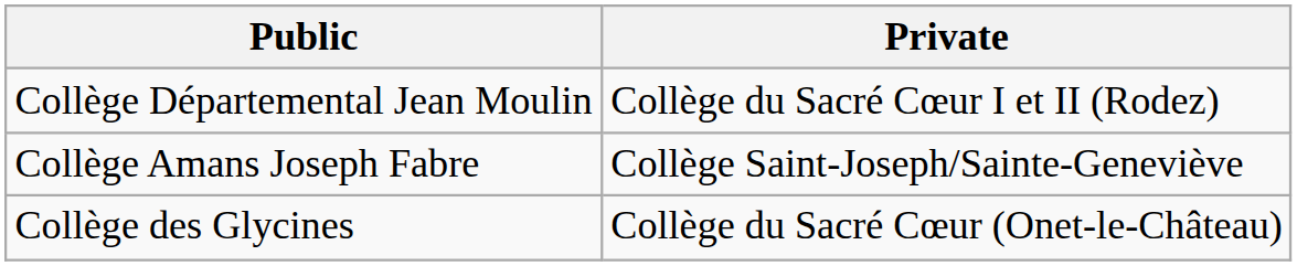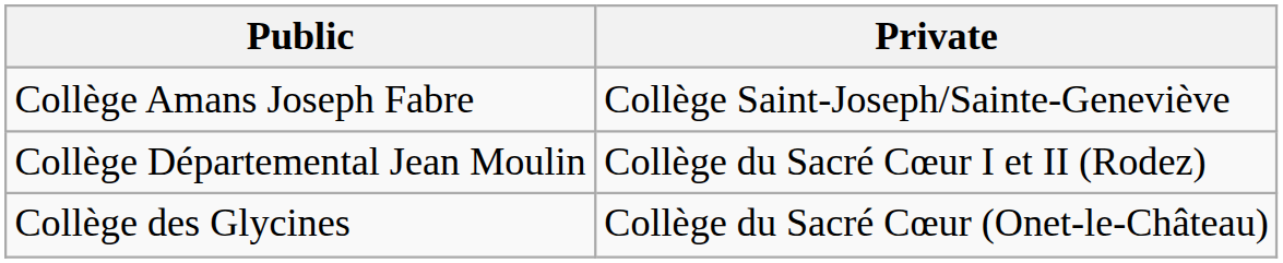 <table class="wikitable">
 <tr>
 <th>Public</th>
 <th>Private</th>
 </tr>
 <tr>
+<td>Collège Amans Joseph Fabre</td>
+<td>Collège Saint-Joseph/Sainte-Geneviève</td>
+</tr>
+<tr>
 <td>Collège Départemental Jean Moulin</td>
 <td>Collège du Sacré Cœur I et II (Rodez)</td>
-</tr>
-<tr>
-<td>Collège Amans Joseph Fabre</td>
-<td>Collège Saint-Joseph/Sainte-Geneviève</td>
 </tr>
 <tr>
 <td>Collège des Glycines</td>
 <td>Collège du Sacré Cœur (Onet-le-Château)</td>
 </tr>
 </table>
